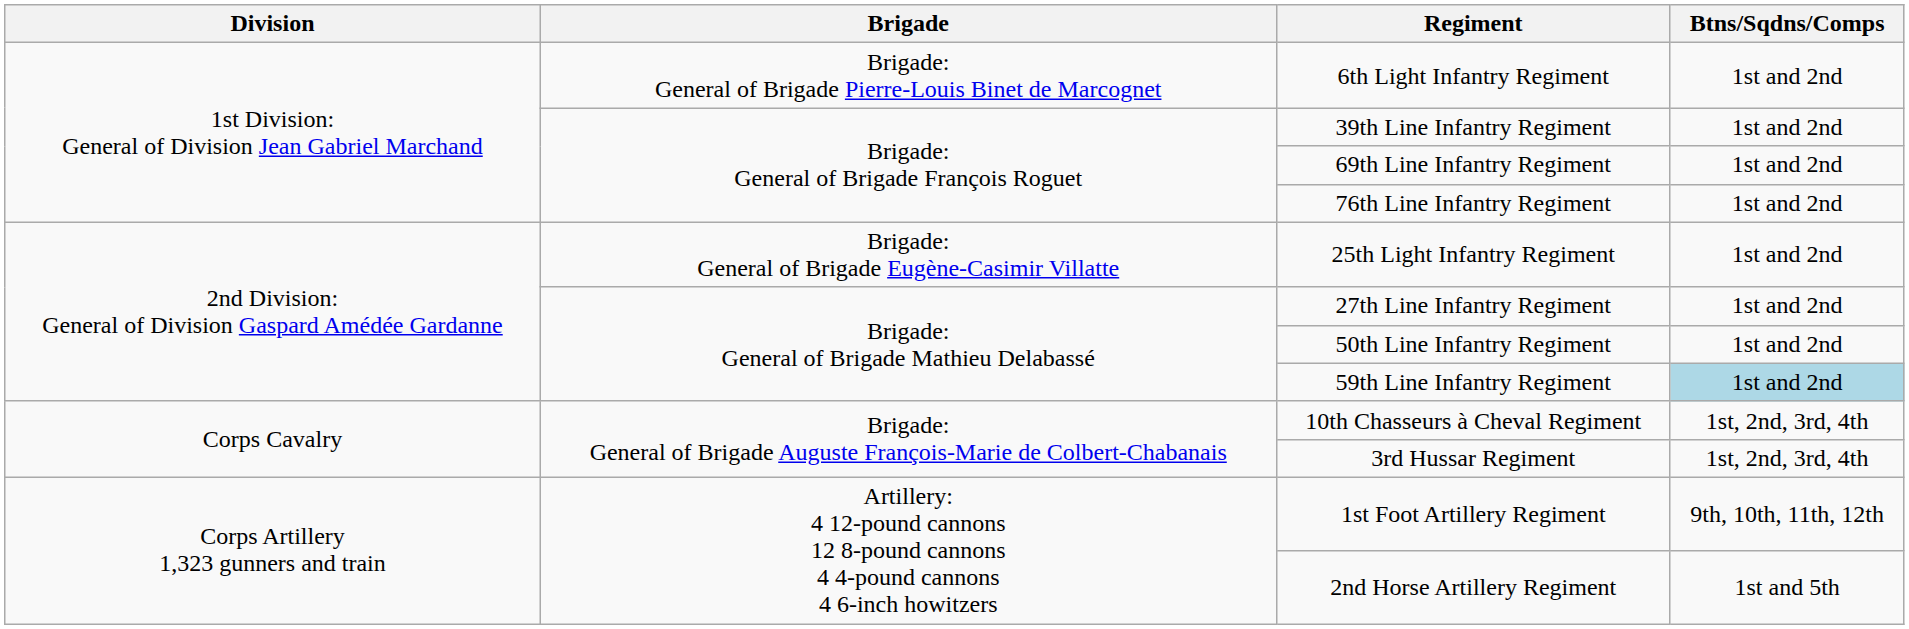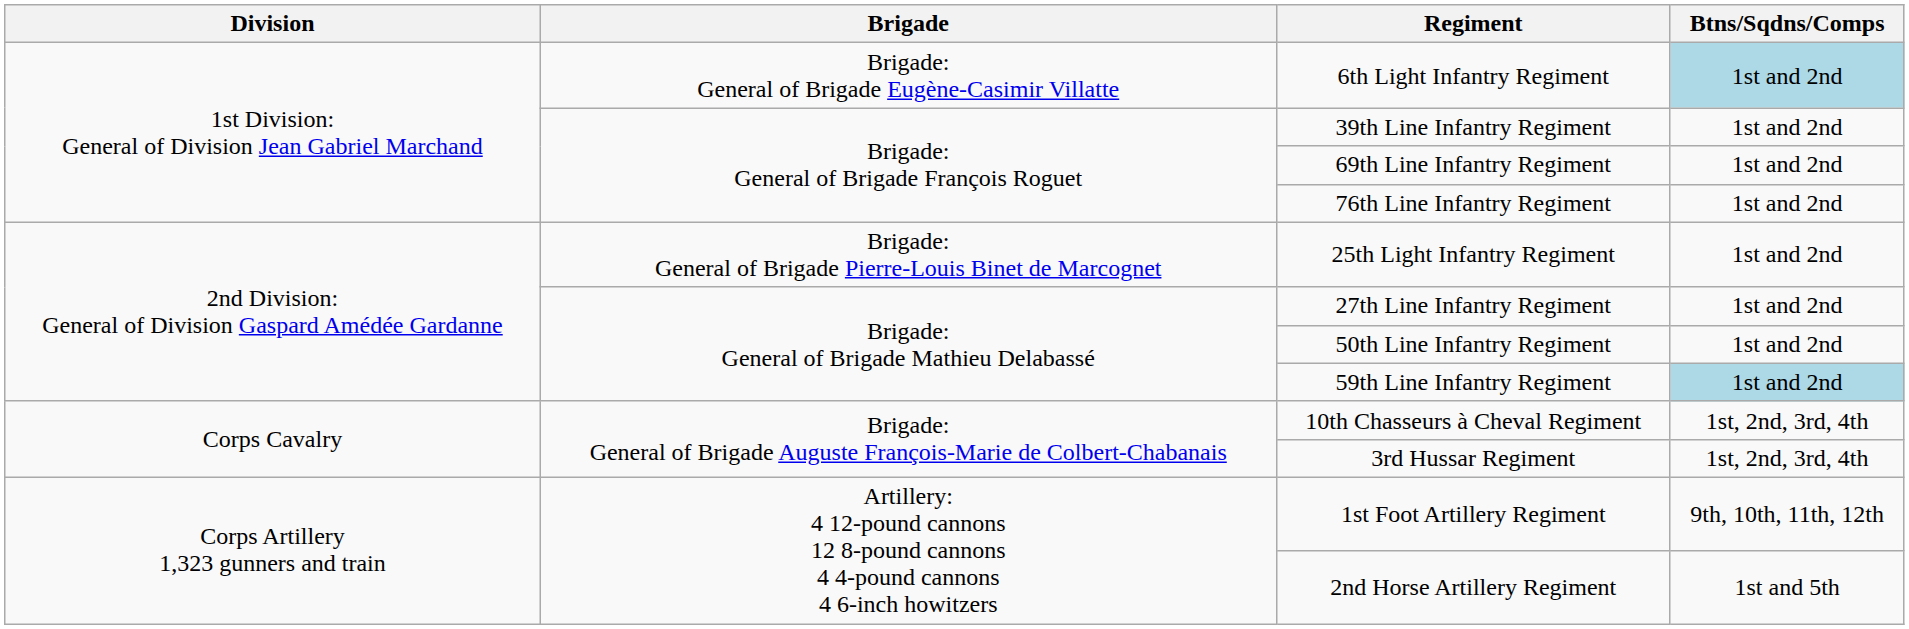 <table class="wikitable" style="text-align:center; width:80%;">
 <tr>
 <th>Division</th>
 <th>Brigade</th>
 <th>Regiment</th>
 <th>Btns/Sqdns/Comps</th>
 </tr>
 <tr>
 <td ROWSPAN=4>1st Division:<br>General of Division <a href='#'>Jean Gabriel Marchand</a></td>
-<td ROWSPAN=1>Brigade:<br>General of Brigade <a href='#'>Pierre-Louis Binet de Marcognet</a></td>
+<td ROWSPAN=1>Brigade:<br>General of Brigade <a href='#'>Eugène-Casimir Villatte</a></td>
 <td>6th Light Infantry Regiment</td>
-<td>1st and 2nd</td>
+<td style="background: lightblue;">1st and 2nd</td>
 </tr>
 <tr>
 <td ROWSPAN=3>Brigade:<br>General of Brigade François Roguet</td>
 <td>39th Line Infantry Regiment</td>
 <td>1st and 2nd</td>
 </tr>
 <tr>
 <td>69th Line Infantry Regiment</td>
 <td>1st and 2nd</td>
 </tr>
 <tr>
 <td>76th Line Infantry Regiment</td>
 <td>1st and 2nd</td>
 </tr>
 <tr>
 <td ROWSPAN=4>2nd Division:<br>General of Division <a href='#'>Gaspard Amédée Gardanne</a></td>
-<td ROWSPAN=1>Brigade:<br>General of Brigade <a href='#'>Eugène-Casimir Villatte</a></td>
+<td ROWSPAN=1>Brigade:<br>General of Brigade <a href='#'>Pierre-Louis Binet de Marcognet</a></td>
 <td>25th Light Infantry Regiment</td>
 <td>1st and 2nd</td>
 </tr>
 <tr>
 <td ROWSPAN=3>Brigade:<br>General of Brigade Mathieu Delabassé</td>
 <td>27th Line Infantry Regiment</td>
 <td>1st and 2nd</td>
 </tr>
 <tr>
 <td>50th Line Infantry Regiment</td>
 <td>1st and 2nd</td>
 </tr>
 <tr>
 <td>59th Line Infantry Regiment</td>
 <td style="background: lightblue;">1st and 2nd</td>
 </tr>
 <tr>
 <td ROWSPAN=2>Corps Cavalry</td>
 <td ROWSPAN=2>Brigade:<br>General of Brigade <a href='#'>Auguste François-Marie de Colbert-Chabanais</a></td>
 <td>10th Chasseurs à Cheval Regiment</td>
 <td>1st, 2nd, 3rd, 4th</td>
 </tr>
 <tr>
 <td>3rd Hussar Regiment</td>
 <td>1st, 2nd, 3rd, 4th</td>
 </tr>
 <tr>
 <td ROWSPAN=2>Corps Artillery<br>1,323 gunners and train</td>
 <td ROWSPAN=2>Artillery:<br>4 12-pound cannons<br>12 8-pound cannons<br>4 4-pound cannons<br>4 6-inch howitzers</td>
 <td>1st Foot Artillery Regiment</td>
 <td>9th, 10th, 11th, 12th</td>
 </tr>
 <tr>
 <td>2nd Horse Artillery Regiment</td>
 <td>1st and 5th</td>
 </tr>
 </table>
